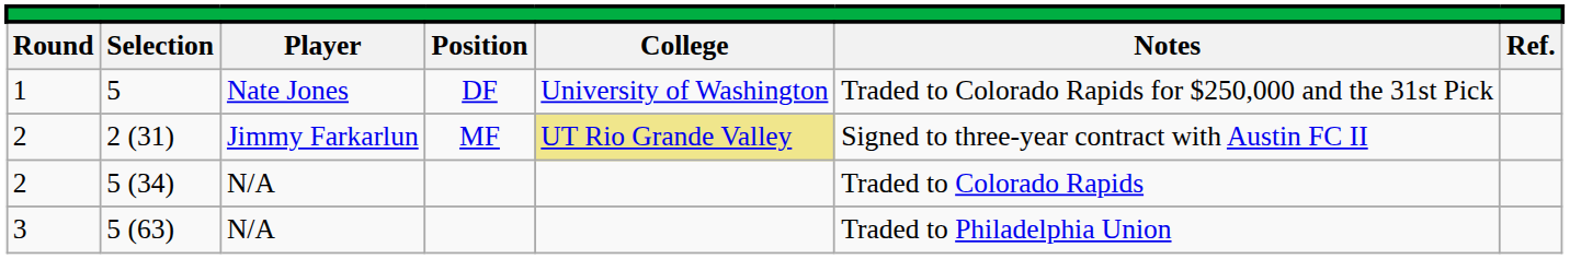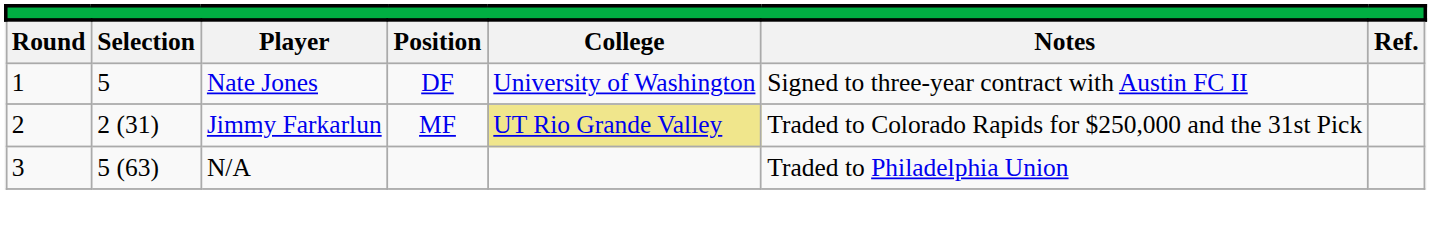 <table class="wikitable sortable" style="text-align:center; font-size:90%; text-align:left;">
 <tr style="border-spacing: 2px; border: 2px solid black;">
 <td colspan="7" bgcolor="#00AE42" color="#000000" border="#000000" align="center"><strong></strong></td>
 </tr>
 <tr>
 <th>Round</th>
 <th>Selection</th>
 <th>Player</th>
 <th>Position</th>
 <th>College</th>
 <th>Notes</th>
 <th>Ref.</th>
 </tr>
 <tr>
 <td>1</td>
 <td>5</td>
 <td> <a href='#'>Nate Jones</a></td>
 <td align="center"><a href='#'>DF</a></td>
 <td><a href='#'>University of Washington</a></td>
-<td>Traded to Colorado Rapids for $250,000 and the 31st Pick</td>
+<td>Signed to three-year contract with <a href='#'>Austin FC II</a></td>
 <td></td>
 </tr>
 <tr>
 <td>2</td>
 <td>2 (31)</td>
 <td> <a href='#'>Jimmy Farkarlun</a></td>
 <td align="center"><a href='#'>MF</a></td>
 <td style="background: khaki;"><a href='#'>UT Rio Grande Valley</a></td>
-<td>Signed to three-year contract with <a href='#'>Austin FC II</a></td>
-<td></td>
-</tr>
-<tr>
-<td>2</td>
-<td>5 (34)</td>
-<td>N/A</td>
-<td align="center"></td>
-<td></td>
-<td>Traded to <a href='#'>Colorado Rapids</a></td>
+<td>Traded to Colorado Rapids for $250,000 and the 31st Pick</td>
 <td></td>
 </tr>
 <tr>
 <td>3</td>
 <td>5 (63)</td>
 <td>N/A</td>
 <td align="center"></td>
 <td></td>
 <td>Traded to <a href='#'>Philadelphia Union</a></td>
 <td></td>
 </tr>
 </table>
